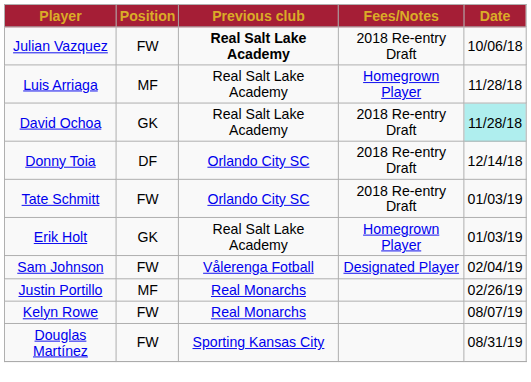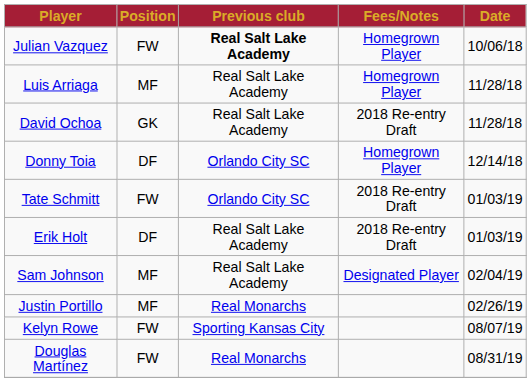 <table class="wikitable sortable" style="width:90%; text-align:center; font-size:95%;">
 <tr>
 <th style="background:#A51E36; color:#DAAC27; text-align:center;"><strong>Player </strong></th>
 <th style="background:#A51E36; color:#DAAC27; text-align:center;"><strong>Position </strong></th>
 <th style="background:#A51E36; color:#DAAC27; text-align:center;"><strong>Previous club</strong></th>
 <th style="background:#A51E36; color:#DAAC27; text-align:center;"><strong>Fees/Notes </strong></th>
 <th style="background:#A51E36; color:#DAAC27; text-align:center;"><strong>Date</strong></th>
 </tr>
 <tr>
 <td> <a href='#'>Julian Vazquez</a></td>
 <td>FW</td>
 <td><strong> Real Salt Lake Academy</strong></td>
-<td>2018 Re-entry Draft </td>
+<td><a href='#'>Homegrown Player</a></td>
 <td>10/06/18</td>
 </tr>
 <tr>
 <td> <a href='#'>Luis Arriaga</a></td>
 <td>MF</td>
 <td> Real Salt Lake Academy</td>
 <td><a href='#'>Homegrown Player</a></td>
 <td>11/28/18</td>
 </tr>
 <tr>
 <td> <a href='#'>David Ochoa</a></td>
 <td>GK</td>
 <td> Real Salt Lake Academy</td>
 <td>2018 Re-entry Draft </td>
-<td style="background: paleturquoise;">11/28/18</td>
+<td>11/28/18</td>
 </tr>
 <tr>
 <td> <a href='#'>Donny Toia</a></td>
 <td>DF</td>
 <td> <a href='#'>Orlando City SC</a></td>
-<td>2018 Re-entry Draft </td>
+<td><a href='#'>Homegrown Player</a></td>
 <td>12/14/18</td>
 </tr>
 <tr>
 <td> <a href='#'>Tate Schmitt</a></td>
 <td>FW</td>
 <td> <a href='#'>Orlando City SC</a></td>
 <td>2018 Re-entry Draft </td>
 <td>01/03/19</td>
 </tr>
 <tr>
 <td> <a href='#'>Erik Holt</a></td>
-<td>GK</td>
+<td>DF</td>
 <td> Real Salt Lake Academy</td>
-<td><a href='#'>Homegrown Player</a></td>
+<td>2018 Re-entry Draft </td>
 <td>01/03/19</td>
 </tr>
 <tr>
 <td> <a href='#'>Sam Johnson</a></td>
-<td>FW</td>
-<td> <a href='#'>Vålerenga Fotball</a></td>
+<td>MF</td>
+<td> Real Salt Lake Academy</td>
 <td><a href='#'>Designated Player</a></td>
 <td>02/04/19</td>
 </tr>
 <tr>
 <td>  <a href='#'>Justin Portillo</a></td>
 <td>MF</td>
 <td> <a href='#'>Real Monarchs</a></td>
 <td></td>
 <td>02/26/19</td>
 </tr>
 <tr>
 <td>  <a href='#'>Kelyn Rowe</a></td>
 <td>FW</td>
-<td> <a href='#'>Real Monarchs</a></td>
+<td> <a href='#'>Sporting Kansas City</a></td>
 <td></td>
 <td>08/07/19</td>
 </tr>
 <tr>
 <td>  <a href='#'>Douglas Martínez</a></td>
 <td>FW</td>
-<td> <a href='#'>Sporting Kansas City</a></td>
+<td> <a href='#'>Real Monarchs</a></td>
 <td></td>
 <td>08/31/19</td>
 </tr>
 <tr>
 </tr>
 </table>
